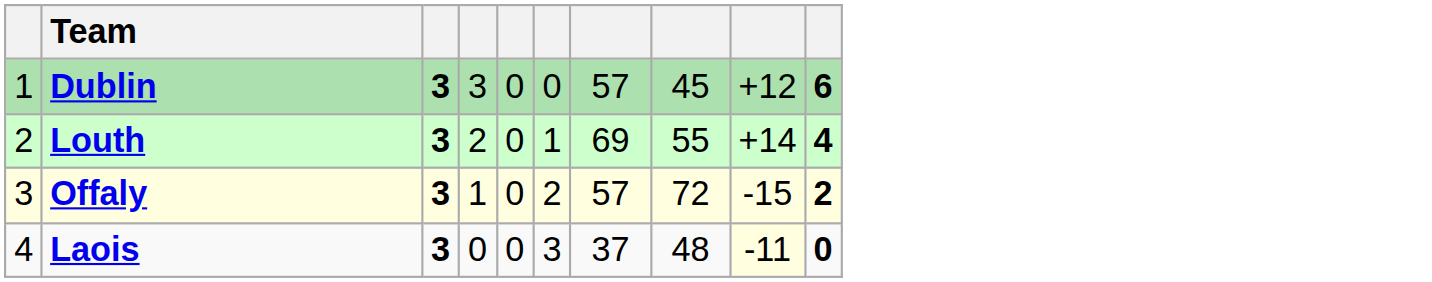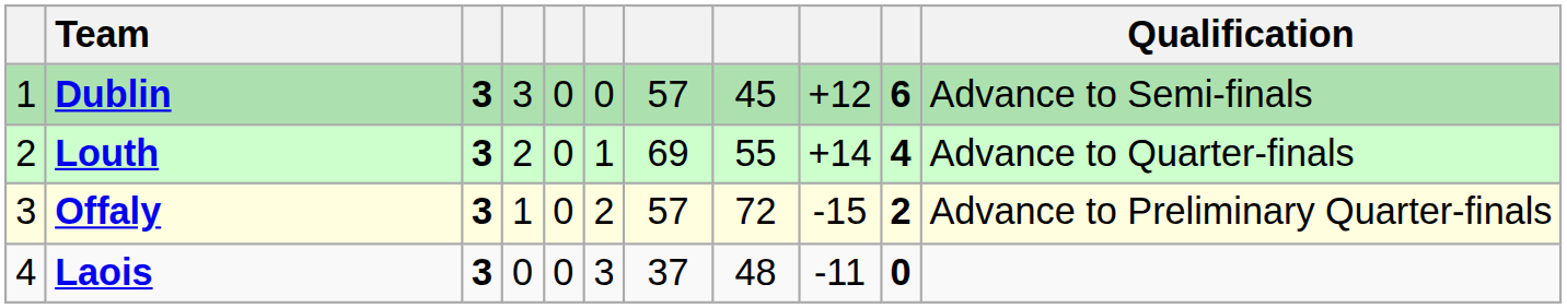 <table class="wikitable">
 <tr>
 <th width="10"></th>
 <th width="170" style="text-align:left;">Team</th>
 <th width="10"></th>
 <th width="10"></th>
 <th width="10"></th>
 <th width="10"></th>
 <th width="30"></th>
 <th width="30"></th>
 <th width="10"></th>
 <th width="10"></th>
+<th>Qualification</th>
 </tr>
 <tr style="background:#ace1af">
 <td align="center">1</td>
 <td align="left"><strong> <a href='#'>Dublin</a></strong></td>
 <td align="center"><strong>3</strong></td>
 <td align="center">3</td>
 <td align="center">0</td>
 <td align="center">0</td>
 <td align="center">57</td>
 <td align="center">45</td>
 <td align="center">+12</td>
 <td align="center"><strong>6</strong></td>
+<td>Advance to Semi-finals</td>
 </tr>
 <tr style="background:#ccffcc">
 <td align="center">2</td>
 <td align="left"><strong> <a href='#'>Louth</a></strong></td>
 <td align="center"><strong>3</strong></td>
 <td align="center">2</td>
 <td align="center">0</td>
 <td align="center">1</td>
 <td align="center">69</td>
 <td align="center">55</td>
 <td align="center">+14</td>
 <td align="center"><strong>4</strong></td>
+<td>Advance to Quarter-finals</td>
 </tr>
 <tr style="background:#FFFFE0;">
 <td align="center">3</td>
 <td align="left"><strong> <a href='#'>Offaly</a></strong></td>
 <td align="center"><strong>3</strong></td>
 <td align="center">1</td>
 <td align="center">0</td>
 <td align="center">2</td>
 <td align="center">57</td>
 <td align="center">72</td>
 <td align="center">-15</td>
 <td align="center"><strong>2</strong></td>
+<td>Advance to Preliminary Quarter-finals</td>
 </tr>
 <tr>
 <td align="center">4</td>
 <td align="left"><strong> <a href='#'>Laois</a></strong></td>
 <td align="center"><strong>3</strong></td>
 <td align="center">0</td>
 <td align="center">0</td>
 <td align="center">3</td>
 <td align="center">37</td>
 <td align="center">48</td>
-<td align="center" style="background: lightyellow;">-11</td>
+<td align="center">-11</td>
 <td align="center"><strong>0</strong></td>
+<td></td>
 </tr>
 </table>
